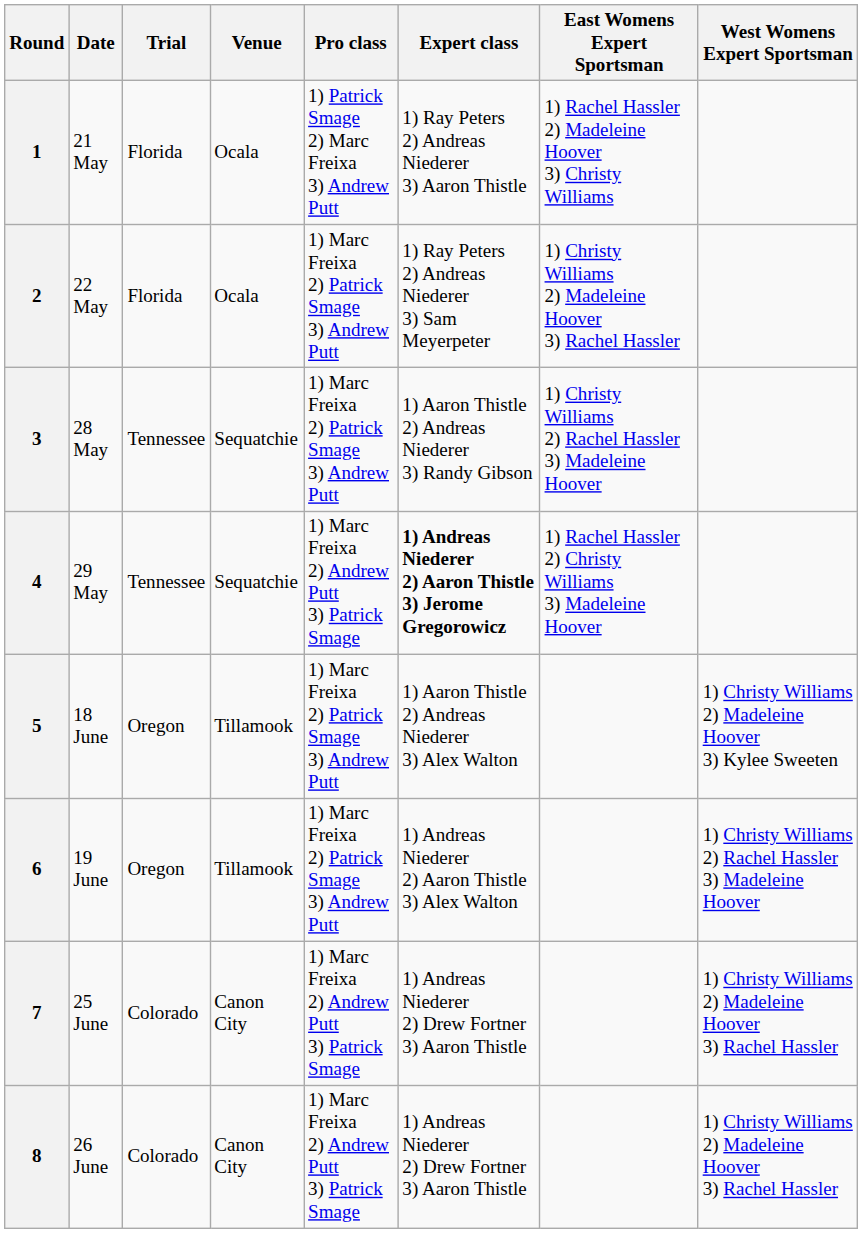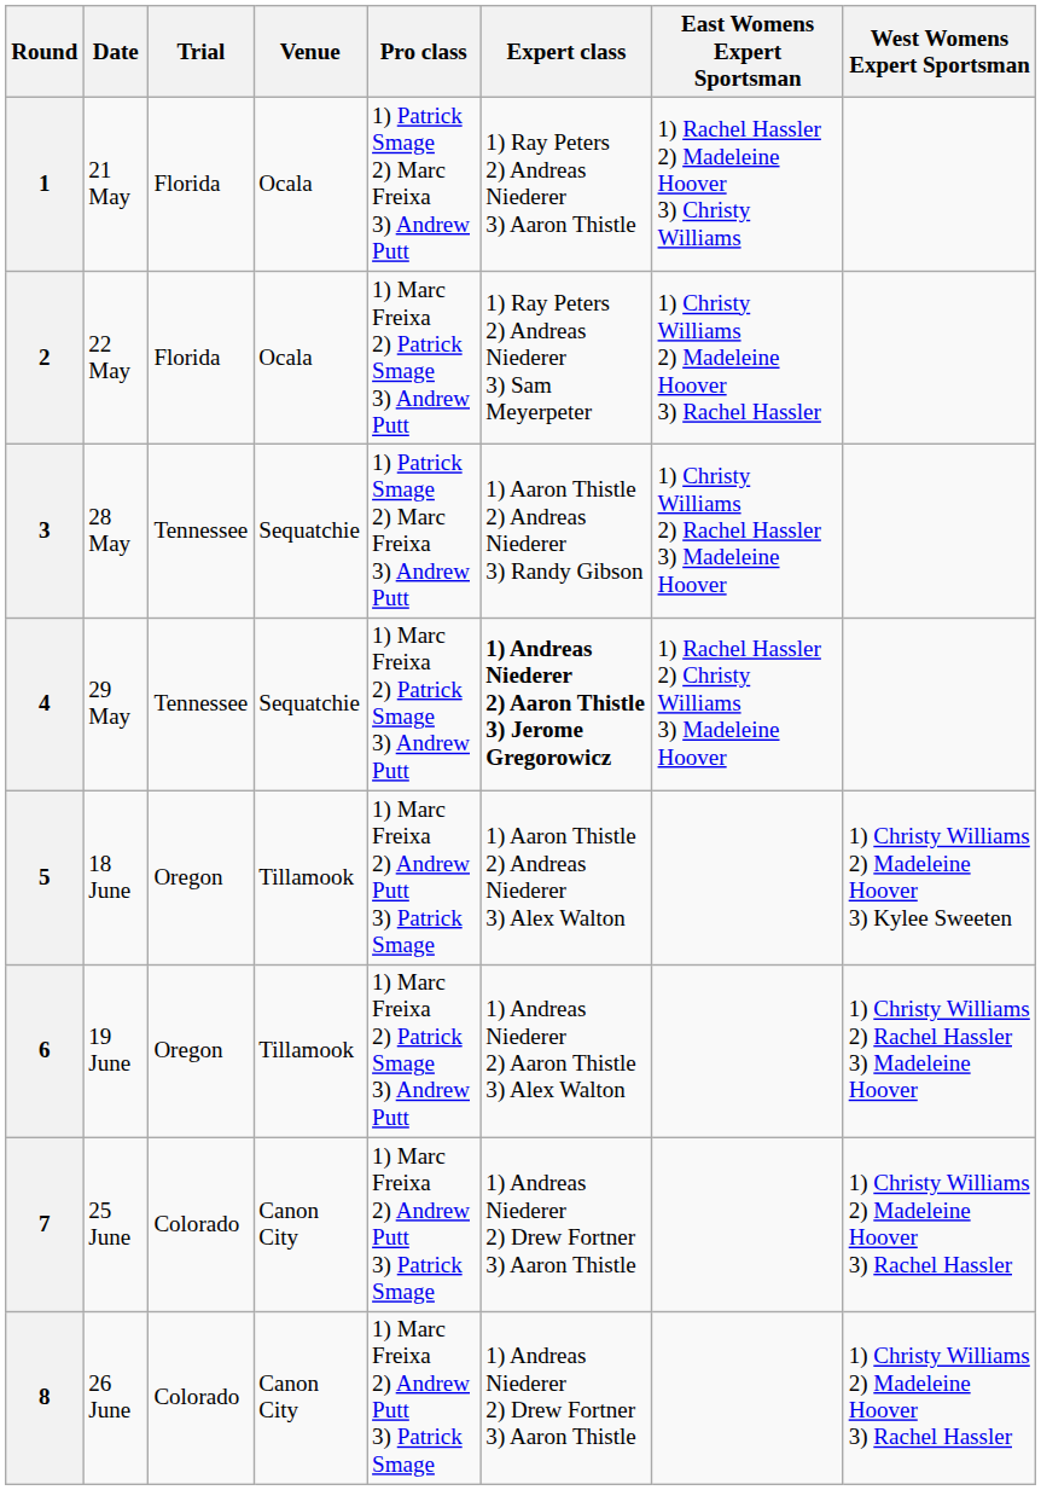 <table class="wikitable" style="font-size: 85%;">
 <tr>
 <th>Round</th>
 <th>Date</th>
 <th>Trial</th>
 <th>Venue</th>
 <th>Pro class</th>
 <th>Expert class</th>
 <th>East Womens Expert Sportsman</th>
 <th>West Womens Expert Sportsman</th>
 </tr>
 <tr>
 <th>1</th>
 <td>21 May</td>
 <td> Florida</td>
 <td>Ocala</td>
 <td>1) <a href='#'>Patrick Smage</a> <br>2) Marc Freixa <br>3) <a href='#'>Andrew Putt</a></td>
 <td>1) Ray Peters <br>2) Andreas Niederer <br>3) Aaron Thistle</td>
 <td>1) <a href='#'>Rachel Hassler</a> <br>2) <a href='#'>Madeleine Hoover</a> <br>3) <a href='#'>Christy Williams</a></td>
 <td></td>
 </tr>
 <tr>
 <th>2</th>
 <td>22 May</td>
 <td> Florida</td>
 <td>Ocala</td>
 <td>1) Marc Freixa <br>2) <a href='#'>Patrick Smage</a> <br>3) <a href='#'>Andrew Putt</a></td>
 <td>1) Ray Peters <br>2) Andreas Niederer <br>3) Sam Meyerpeter</td>
 <td>1) <a href='#'>Christy Williams</a> <br>2) <a href='#'>Madeleine Hoover</a> <br>3) <a href='#'>Rachel Hassler</a></td>
 <td></td>
 </tr>
 <tr>
 <th>3</th>
 <td>28 May</td>
 <td> Tennessee</td>
 <td>Sequatchie</td>
-<td>1) Marc Freixa <br>2) <a href='#'>Patrick Smage</a> <br>3) <a href='#'>Andrew Putt</a></td>
+<td>1) <a href='#'>Patrick Smage</a> <br>2) Marc Freixa <br>3) <a href='#'>Andrew Putt</a></td>
 <td>1) Aaron Thistle <br>2) Andreas Niederer <br>3) Randy Gibson</td>
 <td>1) <a href='#'>Christy Williams</a> <br>2) <a href='#'>Rachel Hassler</a> <br>3) <a href='#'>Madeleine Hoover</a></td>
 <td></td>
 </tr>
 <tr>
 <th>4</th>
 <td>29 May</td>
 <td> Tennessee</td>
 <td>Sequatchie</td>
-<td>1) Marc Freixa <br>2) <a href='#'>Andrew Putt</a> <br>3) <a href='#'>Patrick Smage</a></td>
+<td>1) Marc Freixa <br>2) <a href='#'>Patrick Smage</a> <br>3) <a href='#'>Andrew Putt</a></td>
 <td><strong>1) Andreas Niederer <br>2) Aaron Thistle <br>3) Jerome Gregorowicz</strong></td>
 <td>1) <a href='#'>Rachel Hassler</a> <br>2) <a href='#'>Christy Williams</a> <br>3) <a href='#'>Madeleine Hoover</a></td>
 <td></td>
 </tr>
 <tr>
 <th>5</th>
 <td>18 June</td>
 <td> Oregon</td>
 <td>Tillamook</td>
-<td>1) Marc Freixa <br>2) <a href='#'>Patrick Smage</a> <br>3) <a href='#'>Andrew Putt</a></td>
+<td>1) Marc Freixa <br>2) <a href='#'>Andrew Putt</a> <br>3) <a href='#'>Patrick Smage</a></td>
 <td>1) Aaron Thistle <br>2) Andreas Niederer <br>3) Alex Walton</td>
 <td></td>
 <td>1) <a href='#'>Christy Williams</a> <br>2) <a href='#'>Madeleine Hoover</a> <br>3) Kylee Sweeten</td>
 </tr>
 <tr>
 <th>6</th>
 <td>19 June</td>
 <td> Oregon</td>
 <td>Tillamook</td>
 <td>1) Marc Freixa <br>2) <a href='#'>Patrick Smage</a> <br>3) <a href='#'>Andrew Putt</a></td>
 <td>1) Andreas Niederer <br>2) Aaron Thistle <br>3) Alex Walton</td>
 <td></td>
 <td>1) <a href='#'>Christy Williams</a> <br>2) <a href='#'>Rachel Hassler</a> <br>3) <a href='#'>Madeleine Hoover</a></td>
 </tr>
 <tr>
 <th>7</th>
 <td>25 June</td>
 <td> Colorado</td>
 <td>Canon City</td>
 <td>1) Marc Freixa <br>2) <a href='#'>Andrew Putt</a> <br>3) <a href='#'>Patrick Smage</a></td>
 <td>1) Andreas Niederer <br>2) Drew Fortner <br>3) Aaron Thistle</td>
 <td></td>
 <td>1) <a href='#'>Christy Williams</a> <br>2) <a href='#'>Madeleine Hoover</a> <br>3) <a href='#'>Rachel Hassler</a></td>
 </tr>
 <tr>
 <th>8</th>
 <td>26 June</td>
 <td> Colorado</td>
 <td>Canon City</td>
 <td>1) Marc Freixa <br>2) <a href='#'>Andrew Putt</a> <br>3) <a href='#'>Patrick Smage</a></td>
 <td>1) Andreas Niederer <br>2) Drew Fortner <br>3) Aaron Thistle</td>
 <td></td>
 <td>1) <a href='#'>Christy Williams</a> <br>2) <a href='#'>Madeleine Hoover</a> <br>3) <a href='#'>Rachel Hassler</a></td>
 </tr>
 </table>
